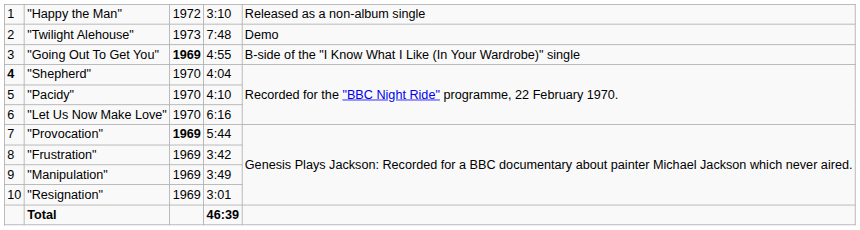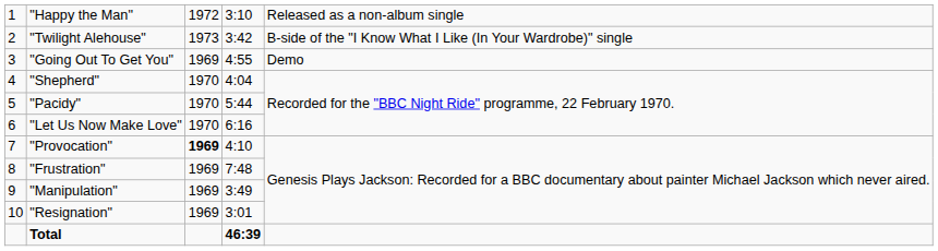 <table class="wikitable">
 <tr>
 <td>1</td>
 <td>"Happy the Man"</td>
 <td>1972</td>
 <td>3:10</td>
 <td>Released as a non-album single</td>
 </tr>
 <tr>
 <td>2</td>
 <td>"Twilight Alehouse"</td>
 <td>1973</td>
-<td>7:48</td>
-<td>Demo</td>
+<td>3:42</td>
+<td>B-side of the "I Know What I Like (In Your Wardrobe)" single</td>
 </tr>
 <tr>
 <td>3</td>
 <td>"Going Out To Get You"</td>
-<td><strong>1969</strong></td>
+<td>1969</td>
 <td>4:55</td>
-<td>B-side of the "I Know What I Like (In Your Wardrobe)" single</td>
+<td>Demo</td>
 </tr>
 <tr>
-<td><strong>4</strong></td>
+<td>4</td>
 <td>"Shepherd"</td>
 <td>1970</td>
 <td>4:04</td>
 <td RowSpan="3">Recorded for the <a href='#'>"BBC Night Ride"</a> programme, 22 February 1970.</td>
 </tr>
 <tr>
 <td>5</td>
 <td>"Pacidy"</td>
 <td>1970</td>
-<td>4:10</td>
+<td>5:44</td>
 </tr>
 <tr>
 <td>6</td>
 <td>"Let Us Now Make Love"</td>
 <td>1970</td>
 <td>6:16</td>
 </tr>
 <tr>
 <td>7</td>
 <td>"Provocation"</td>
 <td><strong>1969</strong></td>
-<td>5:44</td>
+<td>4:10</td>
 <td RowSpan="4">Genesis Plays Jackson: Recorded for a BBC documentary about painter Michael Jackson which never aired.</td>
 </tr>
 <tr>
 <td>8</td>
 <td>"Frustration"</td>
 <td>1969</td>
-<td>3:42</td>
+<td>7:48</td>
 </tr>
 <tr>
 <td>9</td>
 <td>"Manipulation"</td>
 <td>1969</td>
 <td>3:49</td>
 </tr>
 <tr>
 <td>10</td>
 <td>"Resignation"</td>
 <td>1969</td>
 <td>3:01</td>
 </tr>
 <tr>
 <td></td>
 <td><strong>Total</strong></td>
 <td></td>
 <td><strong>46:39</strong></td>
 <td></td>
 </tr>
 </table>
